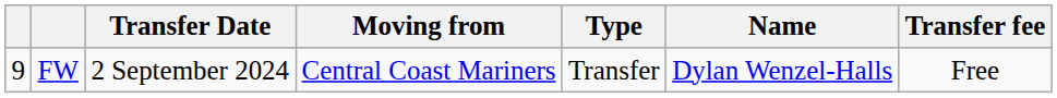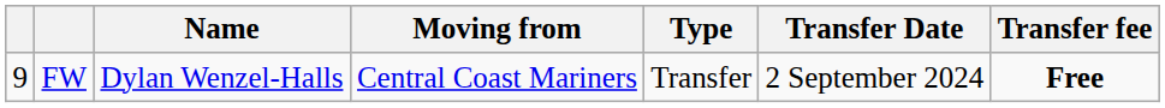 <table class="wikitable" style="text-align:center;">
 <tr>
 <th></th>
 <th></th>
-<th>Transfer Date</th>
+<th>Name</th>
 <th>Moving from</th>
 <th>Type</th>
-<th>Name</th>
+<th>Transfer Date</th>
 <th>Transfer fee</th>
 </tr>
 <tr>
 <td>9</td>
 <td><a href='#'>FW</a></td>
-<td>2 September 2024</td>
+<td><a href='#'>Dylan Wenzel-Halls</a></td>
 <td><a href='#'>Central Coast Mariners</a></td>
 <td>Transfer</td>
-<td><a href='#'>Dylan Wenzel-Halls</a></td>
-<td>Free</td>
+<td>2 September 2024</td>
+<td><strong>Free</strong></td>
 </tr>
 </table>
